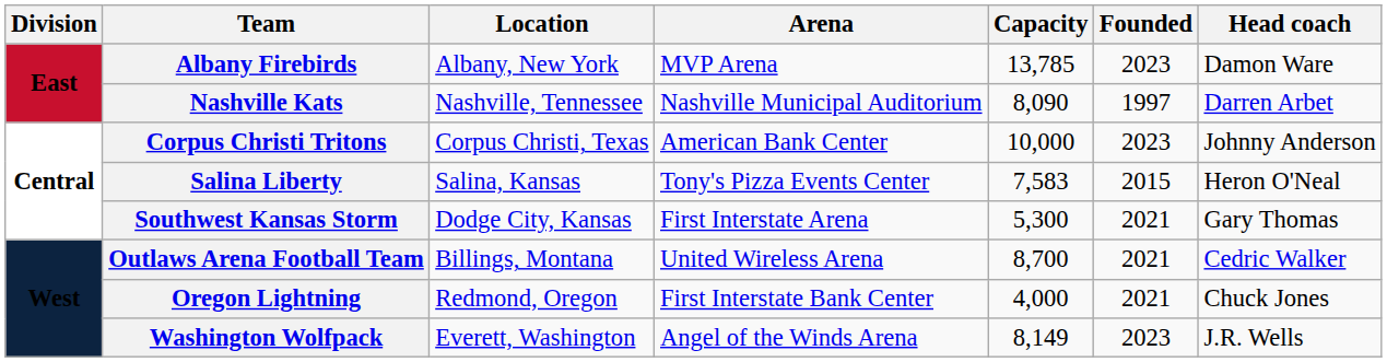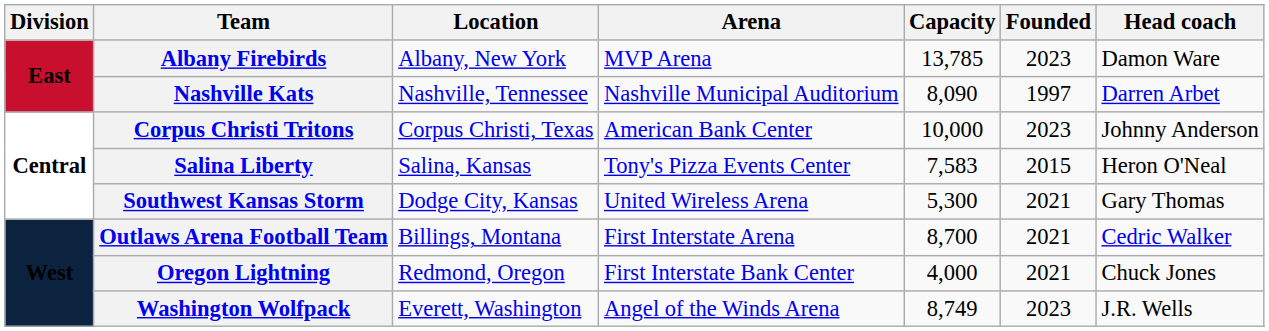 <table class="wikitable sortable plainrowheaders" style="text-align:left">
 <tr>
 <th scope="col">Division</th>
 <th scope="col">Team</th>
 <th scope="col">Location</th>
 <th scope="col">Arena</th>
 <th scope="col">Capacity</th>
 <th scope="col">Founded</th>
 <th scope="col">Head coach</th>
 </tr>
 <tr>
 <th rowspan="2" style="background-color:#c8102e"><span>East</span></th>
 <th scope="row"><strong><a href='#'>Albany Firebirds</a></strong></th>
 <td><a href='#'>Albany, New York</a></td>
 <td><a href='#'>MVP Arena</a></td>
 <td align=center>13,785</td>
 <td align=center>2023</td>
 <td>Damon Ware</td>
 </tr>
 <tr>
 <th scope="row"><strong><a href='#'>Nashville Kats</a></strong></th>
 <td><a href='#'>Nashville, Tennessee</a></td>
 <td><a href='#'>Nashville Municipal Auditorium</a></td>
 <td align=center>8,090</td>
 <td align=center>1997</td>
 <td><a href='#'>Darren Arbet</a></td>
 </tr>
 <tr>
 <th rowspan="3" style="background-color:#ffffff"><span>Central</span></th>
 <th scope="row"><strong><a href='#'>Corpus Christi Tritons</a></strong></th>
 <td><a href='#'>Corpus Christi, Texas</a></td>
 <td><a href='#'>American Bank Center</a></td>
 <td align=center>10,000</td>
 <td align=center>2023</td>
 <td>Johnny Anderson</td>
 </tr>
 <tr>
 <th scope="row"><strong><a href='#'>Salina Liberty</a></strong></th>
 <td><a href='#'>Salina, Kansas</a></td>
 <td><a href='#'>Tony's Pizza Events Center</a></td>
 <td align=center>7,583</td>
 <td align=center>2015</td>
 <td>Heron O'Neal</td>
 </tr>
 <tr>
 <th scope="row"><strong><a href='#'>Southwest Kansas Storm</a></strong></th>
 <td><a href='#'>Dodge City, Kansas</a></td>
-<td><a href='#'>First Interstate Arena</a></td>
+<td><a href='#'>United Wireless Arena</a></td>
 <td align=center>5,300</td>
 <td align=center>2021</td>
 <td>Gary Thomas</td>
 </tr>
 <tr>
 <th rowspan="3" style="background-color:#0c2340"><span>West</span></th>
 <th scope="row"><strong><a href='#'>Outlaws Arena Football Team</a></strong></th>
 <td><a href='#'>Billings, Montana</a></td>
-<td><a href='#'>United Wireless Arena</a></td>
+<td><a href='#'>First Interstate Arena</a></td>
 <td align="center">8,700</td>
 <td align="center">2021</td>
 <td><a href='#'>Cedric Walker</a></td>
 </tr>
 <tr>
 <th scope="row"><strong><a href='#'>Oregon Lightning</a></strong></th>
 <td><a href='#'>Redmond, Oregon</a></td>
 <td><a href='#'>First Interstate Bank Center</a></td>
 <td align=center>4,000</td>
 <td align=center>2021</td>
 <td>Chuck Jones</td>
 </tr>
 <tr>
 <th scope="row"><strong><a href='#'>Washington Wolfpack</a></strong></th>
 <td><a href='#'>Everett, Washington</a></td>
 <td><a href='#'>Angel of the Winds Arena</a></td>
-<td align=center>8,149</td>
+<td align=center>8,749</td>
 <td align=center>2023</td>
 <td>J.R. Wells</td>
 </tr>
 </table>
